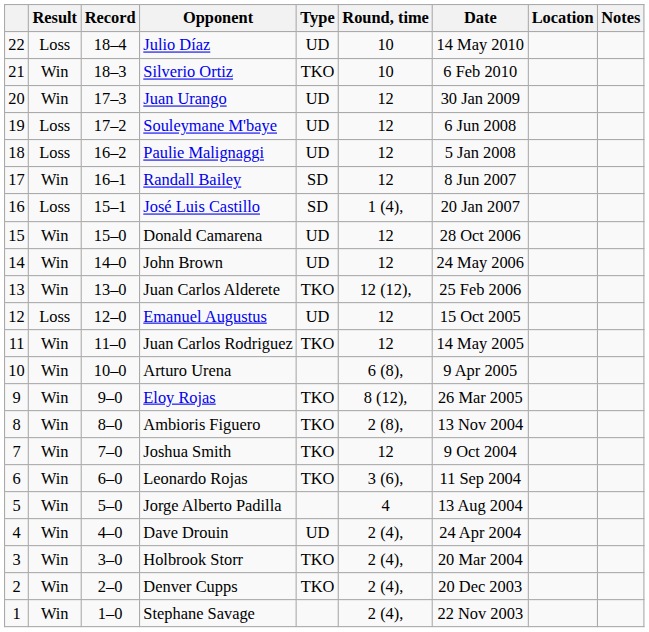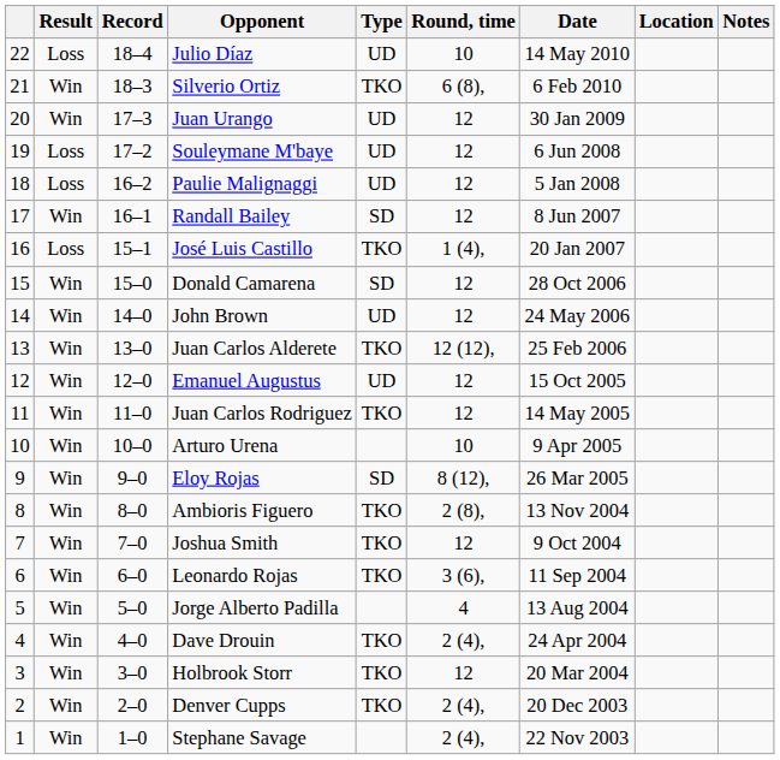 <table class="wikitable" style="text-align:center; font-size:95%">
 <tr>
 <th></th>
 <th>Result</th>
 <th>Record</th>
 <th>Opponent</th>
 <th>Type</th>
 <th>Round, time</th>
 <th>Date</th>
 <th>Location</th>
 <th>Notes</th>
 </tr>
 <tr>
 <td>22</td>
 <td>Loss</td>
 <td>18–4</td>
 <td style="text-align:left;"><a href='#'>Julio Díaz</a></td>
 <td>UD</td>
 <td>10</td>
 <td>14 May 2010</td>
 <td style="text-align:left;"></td>
 <td></td>
 </tr>
 <tr>
 <td>21</td>
 <td>Win</td>
 <td>18–3</td>
 <td style="text-align:left;"><a href='#'>Silverio Ortiz</a></td>
 <td>TKO</td>
-<td>10</td>
+<td>6 (8), </td>
 <td>6 Feb 2010</td>
 <td style="text-align:left;"></td>
 <td></td>
 </tr>
 <tr>
 <td>20</td>
 <td>Win</td>
 <td>17–3</td>
 <td style="text-align:left;"><a href='#'>Juan Urango</a></td>
 <td>UD</td>
 <td>12</td>
 <td>30 Jan 2009</td>
 <td style="text-align:left;"></td>
 <td style="text-align:left;"></td>
 </tr>
 <tr>
 <td>19</td>
 <td>Loss</td>
 <td>17–2</td>
 <td style="text-align:left;"><a href='#'>Souleymane M'baye</a></td>
 <td>UD</td>
 <td>12</td>
 <td>6 Jun 2008</td>
 <td style="text-align:left;"></td>
 <td></td>
 </tr>
 <tr>
 <td>18</td>
 <td>Loss</td>
 <td>16–2</td>
 <td style="text-align:left;"><a href='#'>Paulie Malignaggi</a></td>
 <td>UD</td>
 <td>12</td>
 <td>5 Jan 2008</td>
 <td style="text-align:left;"></td>
 <td style="text-align:left;"></td>
 </tr>
 <tr>
 <td>17</td>
 <td>Win</td>
 <td>16–1</td>
 <td style="text-align:left;"><a href='#'>Randall Bailey</a></td>
 <td>SD</td>
 <td>12</td>
 <td>8 Jun 2007</td>
 <td style="text-align:left;"></td>
 <td></td>
 </tr>
 <tr>
 <td>16</td>
 <td>Loss</td>
 <td>15–1</td>
 <td style="text-align:left;"><a href='#'>José Luis Castillo</a></td>
-<td>SD</td>
+<td>TKO</td>
 <td>1 (4), </td>
 <td>20 Jan 2007</td>
 <td style="text-align:left;"></td>
 <td style="text-align:left;"></td>
 </tr>
 <tr>
 <td>15</td>
 <td>Win</td>
 <td>15–0</td>
 <td style="text-align:left;">Donald Camarena</td>
-<td>UD</td>
+<td>SD</td>
 <td>12</td>
 <td>28 Oct 2006</td>
 <td style="text-align:left;"></td>
 <td style="text-align:left;"></td>
 </tr>
 <tr>
 <td>14</td>
 <td>Win</td>
 <td>14–0</td>
 <td style="text-align:left;">John Brown</td>
 <td>UD</td>
 <td>12</td>
 <td>24 May 2006</td>
 <td style="text-align:left;"></td>
 <td style="text-align:left;"></td>
 </tr>
 <tr>
 <td>13</td>
 <td>Win</td>
 <td>13–0</td>
 <td style="text-align:left;">Juan Carlos Alderete</td>
 <td>TKO</td>
 <td>12 (12), </td>
 <td>25 Feb 2006</td>
 <td style="text-align:left;"></td>
 <td style="text-align:left;"></td>
 </tr>
 <tr>
 <td>12</td>
-<td>Loss</td>
+<td>Win</td>
 <td>12–0</td>
 <td style="text-align:left;"><a href='#'>Emanuel Augustus</a></td>
 <td>UD</td>
 <td>12</td>
 <td>15 Oct 2005</td>
 <td style="text-align:left;"></td>
 <td style="text-align:left;"></td>
 </tr>
 <tr>
 <td>11</td>
 <td>Win</td>
 <td>11–0</td>
 <td style="text-align:left;">Juan Carlos Rodriguez</td>
 <td>TKO</td>
 <td>12</td>
 <td>14 May 2005</td>
 <td style="text-align:left;"></td>
 <td style="text-align:left;"></td>
 </tr>
 <tr>
 <td>10</td>
 <td>Win</td>
 <td>10–0</td>
 <td style="text-align:left;">Arturo Urena</td>
 <td></td>
-<td>6 (8), </td>
+<td>10</td>
 <td>9 Apr 2005</td>
 <td style="text-align:left;"></td>
 <td></td>
 </tr>
 <tr>
 <td>9</td>
 <td>Win</td>
 <td>9–0</td>
 <td style="text-align:left;"><a href='#'>Eloy Rojas</a></td>
-<td>TKO</td>
+<td>SD</td>
 <td>8 (12), </td>
 <td>26 Mar 2005</td>
 <td style="text-align:left;"></td>
 <td style="text-align:left;"></td>
 </tr>
 <tr>
 <td>8</td>
 <td>Win</td>
 <td>8–0</td>
 <td style="text-align:left;">Ambioris Figuero</td>
 <td>TKO</td>
 <td>2 (8), </td>
 <td>13 Nov 2004</td>
 <td style="text-align:left;"></td>
 <td></td>
 </tr>
 <tr>
 <td>7</td>
 <td>Win</td>
 <td>7–0</td>
 <td style="text-align:left;">Joshua Smith</td>
 <td>TKO</td>
 <td>12</td>
 <td>9 Oct 2004</td>
 <td style="text-align:left;"></td>
 <td></td>
 </tr>
 <tr>
 <td>6</td>
 <td>Win</td>
 <td>6–0</td>
 <td style="text-align:left;">Leonardo Rojas</td>
 <td>TKO</td>
 <td>3 (6), </td>
 <td>11 Sep 2004</td>
 <td style="text-align:left;"></td>
 <td></td>
 </tr>
 <tr>
 <td>5</td>
 <td>Win</td>
 <td>5–0</td>
 <td style="text-align:left;">Jorge Alberto Padilla</td>
 <td></td>
 <td>4</td>
 <td>13 Aug 2004</td>
 <td style="text-align:left;"></td>
 <td></td>
 </tr>
 <tr>
 <td>4</td>
 <td>Win</td>
 <td>4–0</td>
 <td style="text-align:left;">Dave Drouin</td>
-<td>UD</td>
+<td>TKO</td>
 <td>2 (4), </td>
 <td>24 Apr 2004</td>
 <td style="text-align:left;"></td>
 <td></td>
 </tr>
 <tr>
 <td>3</td>
 <td>Win</td>
 <td>3–0</td>
 <td style="text-align:left;">Holbrook Storr</td>
 <td>TKO</td>
-<td>2 (4), </td>
+<td>12</td>
 <td>20 Mar 2004</td>
 <td style="text-align:left;"></td>
 <td></td>
 </tr>
 <tr>
 <td>2</td>
 <td>Win</td>
 <td>2–0</td>
 <td style="text-align:left;">Denver Cupps</td>
 <td>TKO</td>
 <td>2 (4), </td>
 <td>20 Dec 2003</td>
 <td style="text-align:left;"></td>
 <td></td>
 </tr>
 <tr>
 <td>1</td>
 <td>Win</td>
 <td>1–0</td>
 <td style="text-align:left;">Stephane Savage</td>
 <td></td>
 <td>2 (4), </td>
 <td>22 Nov 2003</td>
 <td style="text-align:left;"></td>
 <td></td>
 </tr>
 </table>
